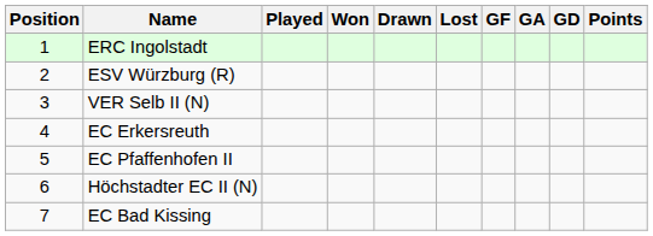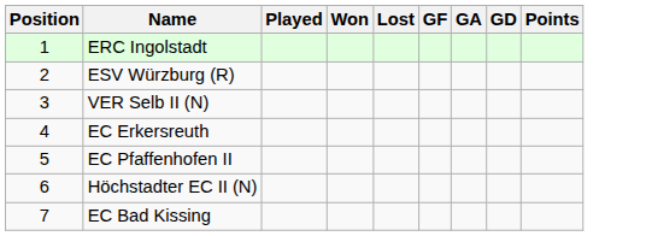 <table class="wikitable">
 <tr align="center">
 <th>Position</th>
 <th>Name</th>
 <th>Played</th>
 <th>Won</th>
-<th>Drawn</th>
 <th>Lost</th>
 <th>GF</th>
 <th>GA</th>
 <th>GD</th>
 <th>Points</th>
 </tr>
 <tr align="center" bgcolor="#dfffdf">
 <td>1</td>
 <td align="left">ERC Ingolstadt</td>
-<td></td>
 <td></td>
 <td></td>
 <td></td>
 <td></td>
 <td></td>
 <td></td>
 <td></td>
 </tr>
 <tr align="center">
 <td>2</td>
 <td align="left">ESV Würzburg (R)</td>
 <td></td>
 <td></td>
 <td></td>
 <td></td>
 <td></td>
 <td></td>
 <td></td>
-<td></td>
 </tr>
 <tr align="center">
 <td>3</td>
 <td align="left">VER Selb II (N)</td>
-<td></td>
 <td></td>
 <td></td>
 <td></td>
 <td></td>
 <td></td>
 <td></td>
 <td></td>
 </tr>
 <tr align="center">
 <td>4</td>
 <td align="left">EC Erkersreuth</td>
 <td></td>
 <td></td>
 <td></td>
 <td></td>
 <td></td>
 <td></td>
 <td></td>
-<td></td>
 </tr>
 <tr align="center">
 <td>5</td>
 <td align="left">EC Pfaffenhofen II</td>
-<td></td>
 <td></td>
 <td></td>
 <td></td>
 <td></td>
 <td></td>
 <td></td>
 <td></td>
 </tr>
 <tr align="center">
 <td>6</td>
 <td align="left">Höchstadter EC II (N)</td>
 <td></td>
 <td></td>
 <td></td>
 <td></td>
 <td></td>
 <td></td>
 <td></td>
-<td></td>
 </tr>
 <tr align="center">
 <td>7</td>
 <td align="left">EC Bad Kissing</td>
 <td></td>
 <td></td>
 <td></td>
 <td></td>
 <td></td>
 <td></td>
 <td></td>
-<td></td>
 </tr>
 </table>
